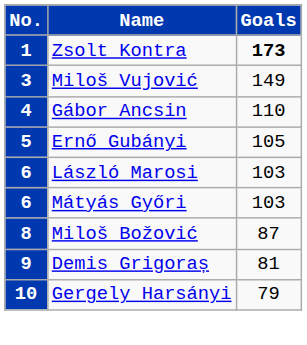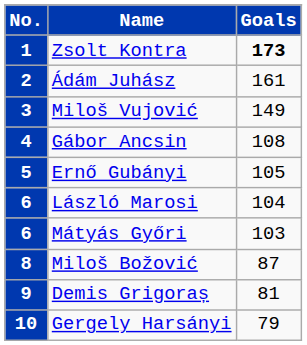 <table class="wikitable" style="text-align:center;">
 <tr>
 </tr>
 <tr>
 <th style="color:#FFFFFF; background:#0038af">No.</th>
 <th style="color:#FFFFFF; background:#0038af">Name</th>
 <th style="color:#FFFFFF; background:#0038af">Goals</th>
 </tr>
 <tr>
 <th style="color:#FFFFFF; background:#0038af">1</th>
 <td align="left"> <a href='#'>Zsolt Kontra</a></td>
 <td><strong>173</strong></td>
 </tr>
 <tr>
+<th style="color:#FFFFFF; background:#0038af">2</th>
+<td align="left"> <a href='#'>Ádám Juhász</a></td>
+<td>161</td>
+</tr>
+<tr>
 <th style="color:#FFFFFF; background:#0038af">3</th>
 <td align="left"> <a href='#'>Miloš Vujović</a></td>
 <td>149</td>
 </tr>
 <tr>
 <th style="color:#FFFFFF; background:#0038af">4</th>
 <td align="left"> <a href='#'>Gábor Ancsin</a></td>
-<td>110</td>
+<td>108</td>
 </tr>
 <tr>
 <th style="color:#FFFFFF; background:#0038af">5</th>
 <td align="left"> <a href='#'>Ernő Gubányi</a></td>
 <td>105</td>
 </tr>
 <tr>
 <th style="color:#FFFFFF; background:#0038af">6</th>
 <td align="left"> <a href='#'>László Marosi</a></td>
-<td>103</td>
+<td>104</td>
 </tr>
 <tr>
 <th style="color:#FFFFFF; background:#0038af">6</th>
 <td align="left"> <a href='#'>Mátyás Győri</a></td>
 <td>103</td>
 </tr>
 <tr>
 <th style="color:#FFFFFF; background:#0038af">8</th>
 <td align="left"> <a href='#'>Miloš Božović</a></td>
 <td>87</td>
 </tr>
 <tr>
 <th style="color:#FFFFFF; background:#0038af">9</th>
 <td align="left"> <a href='#'>Demis Grigoraș</a></td>
 <td>81</td>
 </tr>
 <tr>
 <th style="color:#FFFFFF; background:#0038af">10</th>
 <td align="left"> <a href='#'>Gergely Harsányi</a></td>
 <td>79</td>
 </tr>
 </table>
